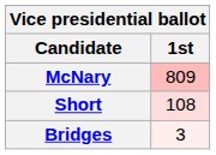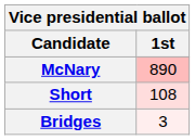 <table class="wikitable sortable" style="text-align:center">
 <tr>
 <th colspan="2"><strong>Vice presidential ballot</strong></th>
 </tr>
 <tr>
 <th>Candidate</th>
 <th>1st</th>
 </tr>
 <tr>
 <th><a href='#'>McNary</a></th>
-<td style="background:#fbb;">809</td>
+<td style="background:#fbb;">890</td>
 </tr>
 <tr>
 <th><a href='#'>Short</a></th>
 <td style="background:#fdd;">108</td>
 </tr>
 <tr>
 <th><a href='#'>Bridges</a></th>
 <td style="background:#fee;">3</td>
 </tr>
 </table>
